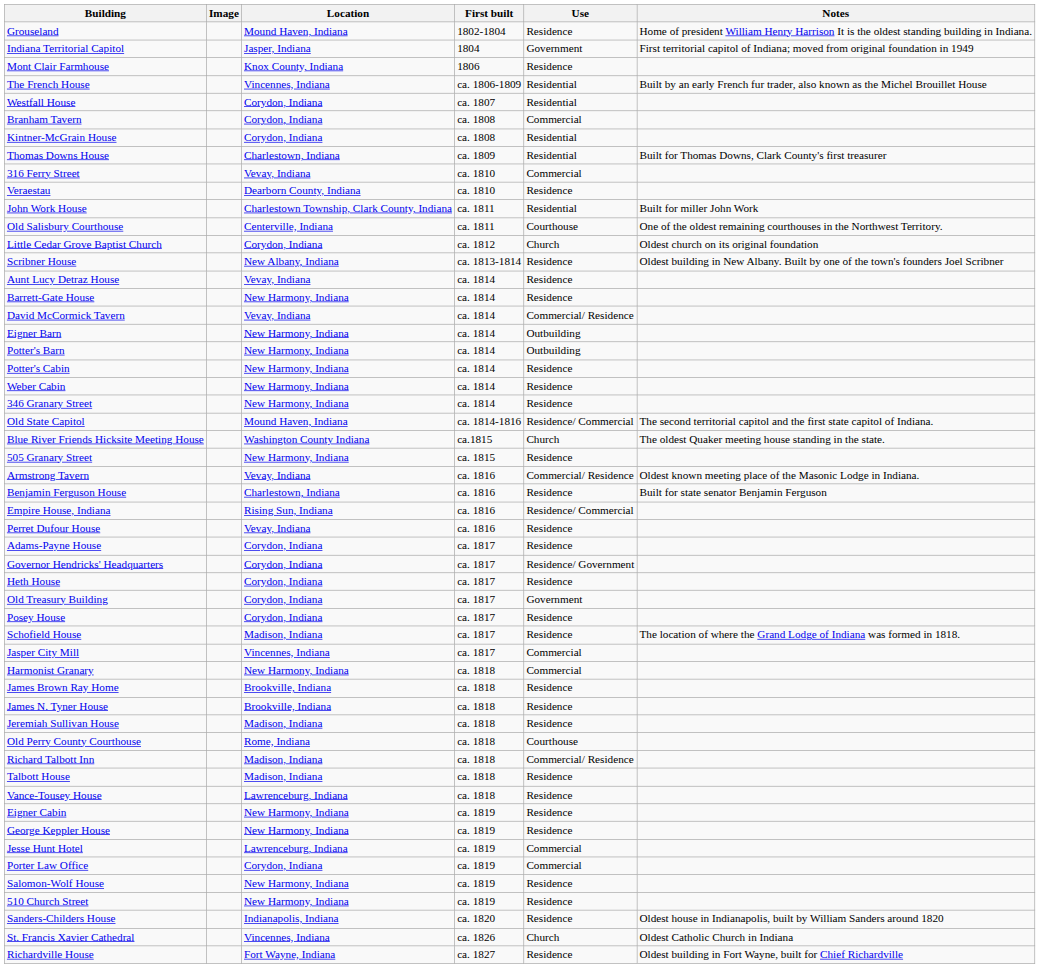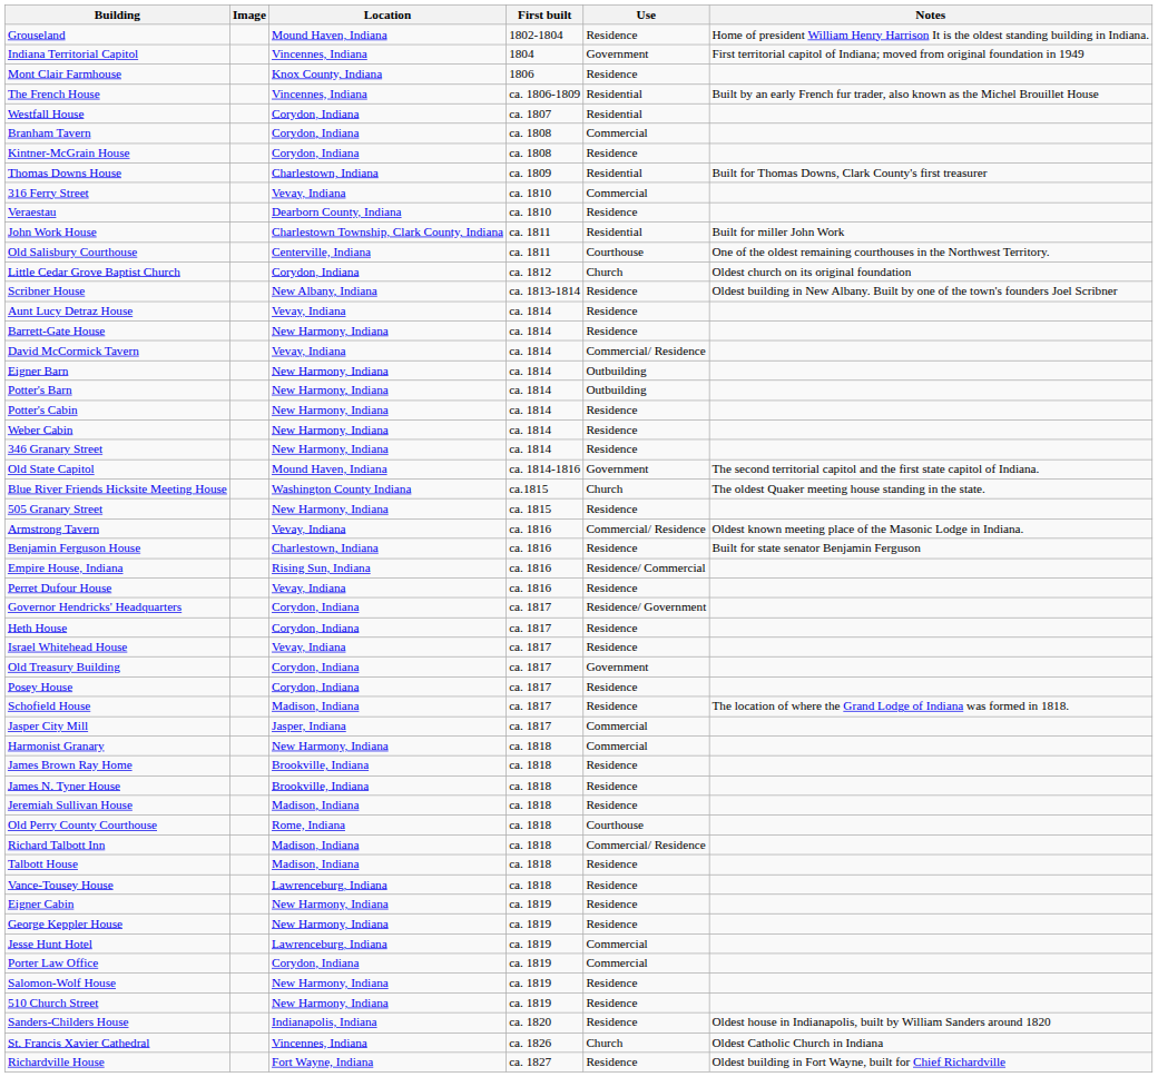 <table class="wikitable sortable">
 <tr>
 <th>Building</th>
 <th class="unsortable">Image</th>
 <th>Location</th>
 <th>First built</th>
 <th>Use</th>
 <th class="unsortable">Notes</th>
 </tr>
 <tr>
 <td><a href='#'>Grouseland</a></td>
 <td></td>
 <td><a href='#'>Mound Haven, Indiana</a></td>
 <td>1802-1804</td>
 <td>Residence</td>
 <td>Home of president <a href='#'>William Henry Harrison</a> It is the oldest standing building in Indiana.</td>
 </tr>
 <tr>
 <td><a href='#'>Indiana Territorial Capitol</a></td>
 <td></td>
-<td><a href='#'>Jasper, Indiana</a></td>
+<td><a href='#'>Vincennes, Indiana</a></td>
 <td>1804</td>
 <td>Government</td>
 <td>First territorial capitol of Indiana; moved from original foundation in 1949</td>
 </tr>
 <tr>
 <td><a href='#'>Mont Clair Farmhouse</a></td>
 <td></td>
 <td><a href='#'>Knox County, Indiana</a></td>
 <td>1806</td>
 <td>Residence</td>
 <td></td>
 </tr>
 <tr>
 <td><a href='#'>The French House</a></td>
 <td></td>
 <td><a href='#'>Vincennes, Indiana</a></td>
 <td>ca. 1806-1809</td>
 <td>Residential</td>
 <td>Built by an early French fur trader, also known as the Michel Brouillet House</td>
 </tr>
 <tr>
 <td><a href='#'>Westfall House</a></td>
 <td></td>
 <td><a href='#'>Corydon, Indiana</a></td>
 <td>ca. 1807</td>
 <td>Residential</td>
 <td></td>
 </tr>
 <tr>
 <td><a href='#'>Branham Tavern</a></td>
 <td></td>
 <td><a href='#'>Corydon, Indiana</a></td>
 <td>ca. 1808</td>
 <td>Commercial</td>
 <td></td>
 </tr>
 <tr>
 <td><a href='#'>Kintner-McGrain House</a></td>
 <td></td>
 <td><a href='#'>Corydon, Indiana</a></td>
 <td>ca. 1808</td>
-<td>Residential</td>
+<td>Residence</td>
 <td></td>
 </tr>
 <tr>
 <td><a href='#'>Thomas Downs House</a></td>
 <td></td>
 <td><a href='#'>Charlestown, Indiana</a></td>
 <td>ca. 1809</td>
 <td>Residential</td>
 <td>Built for Thomas Downs, Clark County's first treasurer</td>
 </tr>
 <tr>
 <td><a href='#'>316 Ferry Street</a></td>
 <td></td>
 <td><a href='#'>Vevay, Indiana</a></td>
 <td>ca. 1810</td>
 <td>Commercial</td>
 <td></td>
 </tr>
 <tr>
 <td><a href='#'>Veraestau</a></td>
 <td></td>
 <td><a href='#'>Dearborn County, Indiana</a></td>
 <td>ca. 1810</td>
 <td>Residence</td>
 <td></td>
 </tr>
 <tr>
 <td><a href='#'>John Work House</a></td>
 <td></td>
 <td><a href='#'>Charlestown Township, Clark County, Indiana</a></td>
 <td>ca. 1811</td>
 <td>Residential</td>
 <td>Built for miller John Work</td>
 </tr>
 <tr>
 <td><a href='#'>Old Salisbury Courthouse</a></td>
 <td></td>
 <td><a href='#'>Centerville, Indiana</a></td>
 <td>ca. 1811</td>
 <td>Courthouse</td>
 <td>One of the oldest remaining courthouses in the Northwest Territory.</td>
 </tr>
 <tr>
 <td><a href='#'>Little Cedar Grove Baptist Church</a></td>
 <td></td>
 <td><a href='#'>Corydon, Indiana</a></td>
 <td>ca. 1812</td>
 <td>Church</td>
 <td>Oldest church on its original foundation</td>
 </tr>
 <tr>
 <td><a href='#'>Scribner House</a></td>
 <td></td>
 <td><a href='#'>New Albany, Indiana</a></td>
 <td>ca. 1813-1814</td>
 <td>Residence</td>
 <td>Oldest building in New Albany. Built by one of the town's founders Joel Scribner</td>
 </tr>
 <tr>
 <td><a href='#'>Aunt Lucy Detraz House</a></td>
 <td></td>
 <td><a href='#'>Vevay, Indiana</a></td>
 <td>ca. 1814</td>
 <td>Residence</td>
 <td></td>
 </tr>
 <tr>
 <td><a href='#'>Barrett-Gate House</a></td>
 <td></td>
 <td><a href='#'>New Harmony, Indiana</a></td>
 <td>ca. 1814</td>
 <td>Residence</td>
 <td></td>
 </tr>
 <tr>
 <td><a href='#'>David McCormick Tavern</a></td>
 <td></td>
 <td><a href='#'>Vevay, Indiana</a></td>
 <td>ca. 1814</td>
 <td>Commercial/ Residence</td>
 <td></td>
 </tr>
 <tr>
 <td><a href='#'>Eigner Barn</a></td>
 <td></td>
 <td><a href='#'>New Harmony, Indiana</a></td>
 <td>ca. 1814</td>
 <td>Outbuilding</td>
 <td></td>
 </tr>
 <tr>
 <td><a href='#'>Potter's Barn</a></td>
 <td></td>
 <td><a href='#'>New Harmony, Indiana</a></td>
 <td>ca. 1814</td>
 <td>Outbuilding</td>
 <td></td>
 </tr>
 <tr>
 <td><a href='#'>Potter's Cabin</a></td>
 <td></td>
 <td><a href='#'>New Harmony, Indiana</a></td>
 <td>ca. 1814</td>
 <td>Residence</td>
 <td></td>
 </tr>
 <tr>
 <td><a href='#'>Weber Cabin</a></td>
 <td></td>
 <td><a href='#'>New Harmony, Indiana</a></td>
 <td>ca. 1814</td>
 <td>Residence</td>
 <td></td>
 </tr>
 <tr>
 <td><a href='#'>346 Granary Street</a></td>
 <td></td>
 <td><a href='#'>New Harmony, Indiana</a></td>
 <td>ca. 1814</td>
 <td>Residence</td>
 <td></td>
 </tr>
 <tr>
 <td><a href='#'>Old State Capitol</a></td>
 <td></td>
 <td><a href='#'>Mound Haven, Indiana</a></td>
 <td>ca. 1814-1816</td>
-<td>Residence/ Commercial</td>
+<td>Government</td>
 <td>The second territorial capitol and the first state capitol of Indiana.</td>
 </tr>
 <tr>
 <td><a href='#'>Blue River Friends Hicksite Meeting House</a></td>
 <td></td>
 <td><a href='#'>Washington County Indiana</a></td>
 <td>ca.1815</td>
 <td>Church</td>
 <td>The oldest Quaker meeting house standing in the state.</td>
 </tr>
 <tr>
 <td><a href='#'>505 Granary Street</a></td>
 <td></td>
 <td><a href='#'>New Harmony, Indiana</a></td>
 <td>ca. 1815</td>
 <td>Residence</td>
 <td></td>
 </tr>
 <tr>
 <td><a href='#'>Armstrong Tavern</a></td>
 <td></td>
 <td><a href='#'>Vevay, Indiana</a></td>
 <td>ca. 1816</td>
 <td>Commercial/ Residence</td>
 <td>Oldest known meeting place of the Masonic Lodge in Indiana.</td>
 </tr>
 <tr>
 <td><a href='#'>Benjamin Ferguson House</a></td>
 <td></td>
 <td><a href='#'>Charlestown, Indiana</a></td>
 <td>ca. 1816</td>
 <td>Residence</td>
 <td>Built for state senator Benjamin Ferguson</td>
 </tr>
 <tr>
 <td><a href='#'>Empire House, Indiana</a></td>
 <td></td>
 <td><a href='#'>Rising Sun, Indiana</a></td>
 <td>ca. 1816</td>
 <td>Residence/ Commercial</td>
 <td></td>
 </tr>
 <tr>
 <td><a href='#'>Perret Dufour House</a></td>
 <td></td>
 <td><a href='#'>Vevay, Indiana</a></td>
 <td>ca. 1816</td>
 <td>Residence</td>
 <td></td>
 </tr>
 <tr>
-<td><a href='#'>Adams-Payne House</a></td>
-<td></td>
-<td><a href='#'>Corydon, Indiana</a></td>
-<td>ca. 1817</td>
-<td>Residence</td>
-<td></td>
-</tr>
-<tr>
 <td><a href='#'>Governor Hendricks' Headquarters</a></td>
 <td></td>
 <td><a href='#'>Corydon, Indiana</a></td>
 <td>ca. 1817</td>
 <td>Residence/ Government</td>
 <td></td>
 </tr>
 <tr>
 <td><a href='#'>Heth House</a></td>
 <td></td>
 <td><a href='#'>Corydon, Indiana</a></td>
+<td>ca. 1817</td>
+<td>Residence</td>
+<td></td>
+</tr>
+<tr>
+<td><a href='#'>Israel Whitehead House</a></td>
+<td></td>
+<td><a href='#'>Vevay, Indiana</a></td>
 <td>ca. 1817</td>
 <td>Residence</td>
 <td></td>
 </tr>
 <tr>
 <td><a href='#'>Old Treasury Building</a></td>
 <td></td>
 <td><a href='#'>Corydon, Indiana</a></td>
 <td>ca. 1817</td>
 <td>Government</td>
 <td></td>
 </tr>
 <tr>
 <td><a href='#'>Posey House</a></td>
 <td></td>
 <td><a href='#'>Corydon, Indiana</a></td>
 <td>ca. 1817</td>
 <td>Residence</td>
 <td></td>
 </tr>
 <tr>
 <td><a href='#'>Schofield House</a></td>
 <td></td>
 <td><a href='#'>Madison, Indiana</a></td>
 <td>ca. 1817</td>
 <td>Residence</td>
 <td>The location of where the <a href='#'>Grand Lodge of Indiana</a> was formed in 1818.</td>
 </tr>
 <tr>
 <td><a href='#'>Jasper City Mill</a></td>
 <td></td>
-<td><a href='#'>Vincennes, Indiana</a></td>
+<td><a href='#'>Jasper, Indiana</a></td>
 <td>ca. 1817</td>
 <td>Commercial</td>
 <td></td>
 </tr>
 <tr>
 <td><a href='#'>Harmonist Granary</a></td>
 <td></td>
 <td><a href='#'>New Harmony, Indiana</a></td>
 <td>ca. 1818</td>
 <td>Commercial</td>
 <td></td>
 </tr>
 <tr>
 <td><a href='#'>James Brown Ray Home</a></td>
 <td></td>
 <td><a href='#'>Brookville, Indiana</a></td>
 <td>ca. 1818</td>
 <td>Residence</td>
 <td></td>
 </tr>
 <tr>
 <td><a href='#'>James N. Tyner House</a></td>
 <td></td>
 <td><a href='#'>Brookville, Indiana</a></td>
 <td>ca. 1818</td>
 <td>Residence</td>
 <td></td>
 </tr>
 <tr>
 <td><a href='#'>Jeremiah Sullivan House</a></td>
 <td></td>
 <td><a href='#'>Madison, Indiana</a></td>
 <td>ca. 1818</td>
 <td>Residence</td>
 <td></td>
 </tr>
 <tr>
 <td><a href='#'>Old Perry County Courthouse</a></td>
 <td></td>
 <td><a href='#'>Rome, Indiana</a></td>
 <td>ca. 1818</td>
 <td>Courthouse</td>
 <td></td>
 </tr>
 <tr>
 <td><a href='#'>Richard Talbott Inn</a></td>
 <td></td>
 <td><a href='#'>Madison, Indiana</a></td>
 <td>ca. 1818</td>
 <td>Commercial/ Residence</td>
 <td></td>
 </tr>
 <tr>
 <td><a href='#'>Talbott House</a></td>
 <td></td>
 <td><a href='#'>Madison, Indiana</a></td>
 <td>ca. 1818</td>
 <td>Residence</td>
 <td></td>
 </tr>
 <tr>
 <td><a href='#'>Vance-Tousey House</a></td>
 <td></td>
 <td><a href='#'>Lawrenceburg, Indiana</a></td>
 <td>ca. 1818</td>
 <td>Residence</td>
 <td></td>
 </tr>
 <tr>
 <td><a href='#'>Eigner Cabin</a></td>
 <td></td>
 <td><a href='#'>New Harmony, Indiana</a></td>
 <td>ca. 1819</td>
 <td>Residence</td>
 <td></td>
 </tr>
 <tr>
 <td><a href='#'>George Keppler House</a></td>
 <td></td>
 <td><a href='#'>New Harmony, Indiana</a></td>
 <td>ca. 1819</td>
 <td>Residence</td>
 <td></td>
 </tr>
 <tr>
 <td><a href='#'>Jesse Hunt Hotel</a></td>
 <td></td>
 <td><a href='#'>Lawrenceburg, Indiana</a></td>
 <td>ca. 1819</td>
 <td>Commercial</td>
 <td></td>
 </tr>
 <tr>
 <td><a href='#'>Porter Law Office</a></td>
 <td></td>
 <td><a href='#'>Corydon, Indiana</a></td>
 <td>ca. 1819</td>
 <td>Commercial</td>
 <td></td>
 </tr>
 <tr>
 <td><a href='#'>Salomon-Wolf House</a></td>
 <td></td>
 <td><a href='#'>New Harmony, Indiana</a></td>
 <td>ca. 1819</td>
 <td>Residence</td>
 <td></td>
 </tr>
 <tr>
 <td><a href='#'>510 Church Street</a></td>
 <td></td>
 <td><a href='#'>New Harmony, Indiana</a></td>
 <td>ca. 1819</td>
 <td>Residence</td>
 <td></td>
 </tr>
 <tr>
 <td><a href='#'>Sanders-Childers House</a></td>
 <td></td>
 <td><a href='#'>Indianapolis, Indiana</a></td>
 <td>ca. 1820</td>
 <td>Residence</td>
 <td>Oldest house in Indianapolis, built by William Sanders around 1820</td>
 </tr>
 <tr>
 <td><a href='#'>St. Francis Xavier Cathedral</a></td>
 <td></td>
 <td><a href='#'>Vincennes, Indiana</a></td>
 <td>ca. 1826</td>
 <td>Church</td>
 <td>Oldest Catholic Church in Indiana</td>
 </tr>
 <tr>
 <td><a href='#'>Richardville House</a></td>
 <td></td>
 <td><a href='#'>Fort Wayne, Indiana</a></td>
 <td>ca. 1827</td>
 <td>Residence</td>
 <td>Oldest building in Fort Wayne, built for <a href='#'>Chief Richardville</a></td>
 </tr>
 </table>
